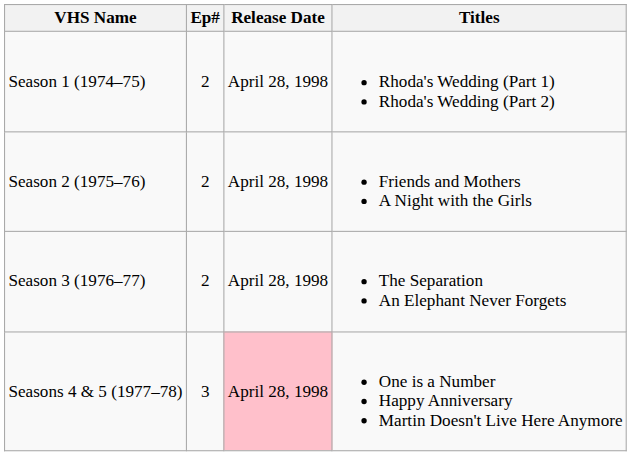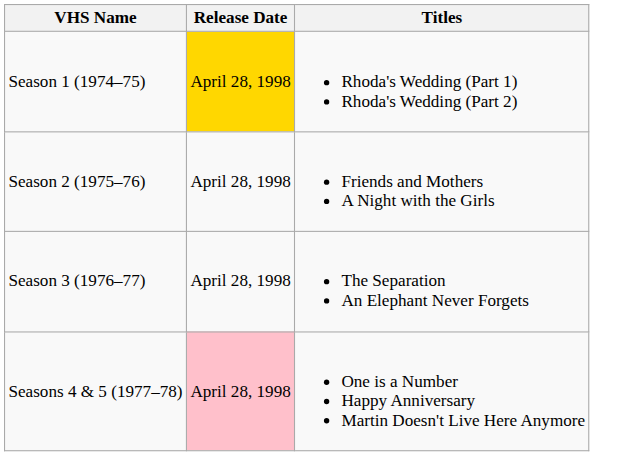 <table class="wikitable">
 <tr>
 <th>VHS Name</th>
-<th>Ep#</th>
 <th>Release Date</th>
 <th>Titles</th>
 </tr>
 <tr>
 <td>Season 1 (1974–75)</td>
-<td style="text-align:center;">2</td>
-<td>April 28, 1998</td>
+<td style="background: gold;">April 28, 1998</td>
 <td><br><ul><li>Rhoda's Wedding (Part 1)</li><li>Rhoda's Wedding (Part 2)</li></ul></td>
 </tr>
 <tr>
 <td>Season 2 (1975–76)</td>
-<td style="text-align:center;">2</td>
 <td>April 28, 1998</td>
 <td><br><ul><li>Friends and Mothers</li><li>A Night with the Girls</li></ul></td>
 </tr>
 <tr>
 <td>Season 3 (1976–77)</td>
-<td style="text-align:center;">2</td>
 <td>April 28, 1998</td>
 <td><br><ul><li>The Separation</li><li>An Elephant Never Forgets</li></ul></td>
 </tr>
 <tr>
 <td>Seasons 4 & 5 (1977–78)</td>
-<td style="text-align:center;">3</td>
 <td style="background: pink;">April 28, 1998</td>
 <td><br><ul><li>One is a Number</li><li>Happy Anniversary</li><li>Martin Doesn't Live Here Anymore</li></ul></td>
 </tr>
 </table>
